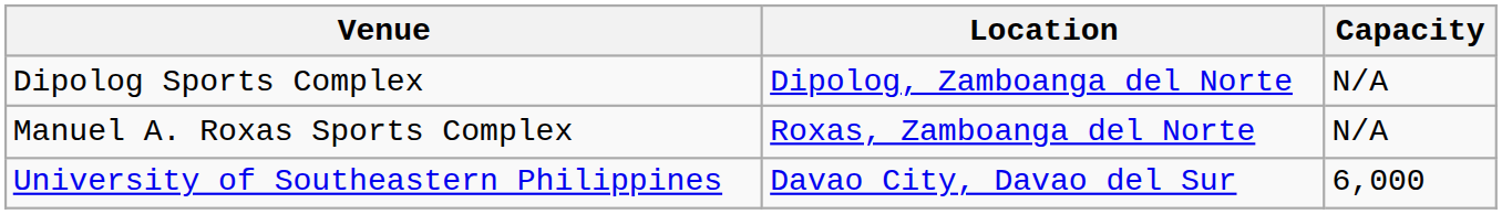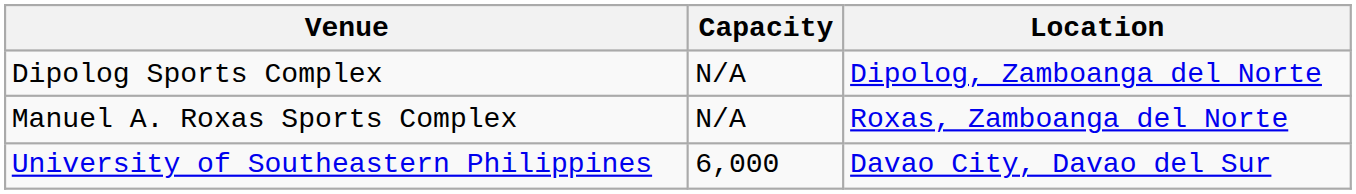 <table class="wikitable" style="width:100%; text-align:left">
 <tr>
 <th>Venue</th>
+<th>Capacity</th>
 <th>Location</th>
-<th>Capacity</th>
 </tr>
 <tr>
 <td>Dipolog Sports Complex</td>
+<td>N/A</td>
 <td><a href='#'>Dipolog, Zamboanga del Norte</a></td>
-<td>N/A</td>
 </tr>
 <tr>
 <td>Manuel A. Roxas Sports Complex</td>
+<td>N/A</td>
 <td><a href='#'>Roxas, Zamboanga del Norte</a></td>
-<td>N/A</td>
 </tr>
 <tr>
 <td><a href='#'>University of Southeastern Philippines</a></td>
+<td>6,000</td>
 <td><a href='#'>Davao City, Davao del Sur</a></td>
-<td>6,000</td>
 </tr>
 </table>
